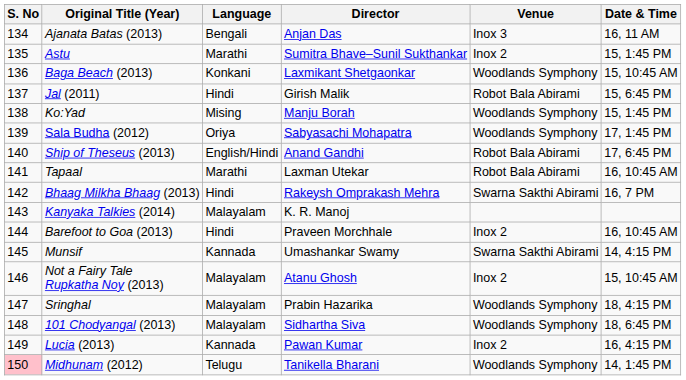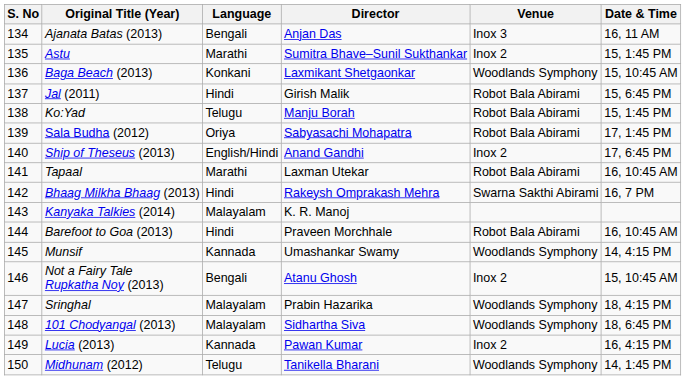 <table class="wikitable sortable">
 <tr>
 <th>S. No</th>
 <th>Original Title (Year)</th>
 <th>Language</th>
 <th>Director</th>
 <th>Venue</th>
 <th>Date & Time</th>
 </tr>
 <tr>
 <td>134</td>
 <td><em>Ajanata Batas</em> (2013)</td>
 <td>Bengali</td>
 <td><a href='#'>Anjan Das</a></td>
 <td>Inox 3</td>
 <td>16, 11 AM</td>
 </tr>
 <tr>
 <td>135</td>
 <td><em><a href='#'>Astu</a></em></td>
 <td>Marathi</td>
 <td><a href='#'>Sumitra Bhave–Sunil Sukthankar</a></td>
 <td>Inox 2</td>
 <td>15, 1:45 PM</td>
 </tr>
 <tr>
 <td>136</td>
 <td><em><a href='#'>Baga Beach</a></em> (2013)</td>
 <td>Konkani</td>
 <td><a href='#'>Laxmikant Shetgaonkar</a></td>
 <td>Woodlands Symphony</td>
 <td>15, 10:45 AM</td>
 </tr>
 <tr>
 <td>137</td>
 <td><em><a href='#'>Jal</a></em> (2011)</td>
 <td>Hindi</td>
 <td>Girish Malik</td>
 <td>Robot Bala Abirami</td>
 <td>15, 6:45 PM</td>
 </tr>
 <tr>
 <td>138</td>
 <td><em>Ko:Yad</em></td>
-<td>Mising</td>
+<td>Telugu</td>
 <td><a href='#'>Manju Borah</a></td>
-<td>Woodlands Symphony</td>
+<td>Robot Bala Abirami</td>
 <td>15, 1:45 PM</td>
 </tr>
 <tr>
 <td>139</td>
 <td><a href='#'>Sala Budha</a> (2012)</td>
 <td>Oriya</td>
 <td><a href='#'>Sabyasachi Mohapatra</a></td>
-<td>Woodlands Symphony</td>
+<td>Robot Bala Abirami</td>
 <td>17, 1:45 PM</td>
 </tr>
 <tr>
 <td>140</td>
 <td><em><a href='#'>Ship of Theseus</a></em> (2013)</td>
 <td>English/Hindi</td>
 <td><a href='#'>Anand Gandhi</a></td>
-<td>Robot Bala Abirami</td>
+<td>Inox 2</td>
 <td>17, 6:45 PM</td>
 </tr>
 <tr>
 <td>141</td>
 <td><em>Tapaal</em></td>
 <td>Marathi</td>
 <td>Laxman Utekar</td>
 <td>Robot Bala Abirami</td>
 <td>16, 10:45 AM</td>
 </tr>
 <tr>
 <td>142</td>
 <td><em><a href='#'>Bhaag Milkha Bhaag</a></em> (2013)</td>
 <td>Hindi</td>
 <td><a href='#'>Rakeysh Omprakash Mehra</a></td>
 <td>Swarna Sakthi Abirami</td>
 <td>16, 7 PM</td>
 </tr>
 <tr>
 <td>143</td>
 <td><em><a href='#'>Kanyaka Talkies</a></em> (2014)</td>
 <td>Malayalam</td>
 <td>K. R. Manoj</td>
 <td></td>
 </tr>
 <tr>
 <td>144</td>
 <td><em>Barefoot to Goa</em> (2013)</td>
 <td>Hindi</td>
 <td>Praveen Morchhale</td>
-<td>Inox 2</td>
+<td>Robot Bala Abirami</td>
 <td>16, 10:45 AM</td>
 </tr>
 <tr>
 <td>145</td>
 <td><em>Munsif</em></td>
 <td>Kannada</td>
 <td>Umashankar Swamy</td>
-<td>Swarna Sakthi Abirami</td>
+<td>Woodlands Symphony</td>
 <td>14, 4:15 PM</td>
 </tr>
 <tr>
 <td>146</td>
 <td><em>Not a Fairy Tale</em> <br> <em><a href='#'>Rupkatha Noy</a></em> (2013)</td>
-<td>Malayalam</td>
+<td>Bengali</td>
 <td><a href='#'>Atanu Ghosh</a></td>
 <td>Inox 2</td>
 <td>15, 10:45 AM</td>
 </tr>
 <tr>
 <td>147</td>
 <td><em>Sringhal</em></td>
 <td>Malayalam</td>
 <td>Prabin Hazarika</td>
 <td>Woodlands Symphony</td>
 <td>18, 4:15 PM</td>
 </tr>
 <tr>
 <td>148</td>
 <td><em><a href='#'>101 Chodyangal</a></em> (2013)</td>
 <td>Malayalam</td>
 <td><a href='#'>Sidhartha Siva</a></td>
 <td>Woodlands Symphony</td>
 <td>18, 6:45 PM</td>
 </tr>
 <tr>
 <td>149</td>
 <td><em><a href='#'>Lucia</a></em> (2013)</td>
 <td>Kannada</td>
 <td><a href='#'>Pawan Kumar</a></td>
 <td>Inox 2</td>
 <td>16, 4:15 PM</td>
 </tr>
 <tr>
-<td style="background: pink;">150</td>
+<td>150</td>
 <td><em><a href='#'>Midhunam</a></em> (2012)</td>
 <td>Telugu</td>
 <td><a href='#'>Tanikella Bharani</a></td>
 <td>Woodlands Symphony</td>
 <td>14, 1:45 PM</td>
 </tr>
 </table>
